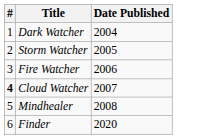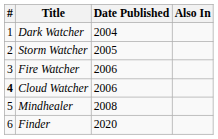 <table class="wikitable">
 <tr>
 <th>#</th>
 <th>Title</th>
 <th>Date Published</th>
+<th>Also In</th>
 </tr>
 <tr>
 <td>1</td>
 <td><em>Dark Watcher</em></td>
 <td>2004</td>
+<td></td>
 </tr>
 <tr>
 <td>2</td>
 <td><em>Storm Watcher</em></td>
 <td>2005</td>
+<td></td>
 </tr>
 <tr>
 <td>3</td>
 <td><em>Fire Watcher</em></td>
 <td>2006</td>
+<td></td>
 </tr>
 <tr>
 <td><strong>4</strong></td>
 <td><em>Cloud Watcher</em></td>
-<td>2007</td>
+<td>2006</td>
+<td></td>
 </tr>
 <tr>
 <td>5</td>
 <td><em>Mindhealer</em></td>
 <td>2008</td>
+<td></td>
 </tr>
 <tr>
 <td>6</td>
 <td><em>Finder</em></td>
 <td>2020</td>
+<td></td>
 </tr>
 </table>
